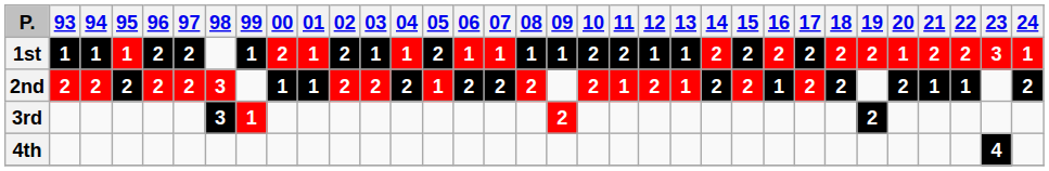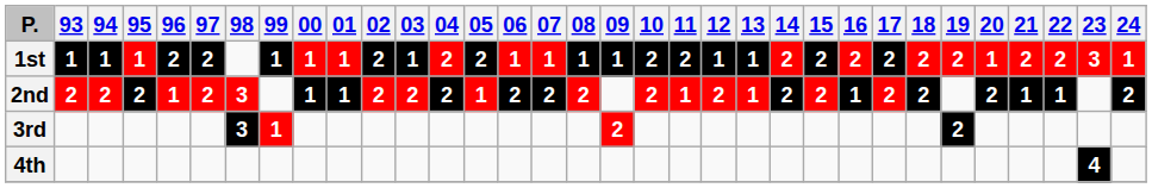 <table class="wikitable" style="text-align: center; font-size:80%">
 <tr>
 <th style="background:#c0c0c0">P.</th>
 <th><strong><a href='#'>93</a></strong></th>
 <th><strong><a href='#'>94</a></strong></th>
 <th><strong><a href='#'>95</a></strong></th>
 <th><strong><a href='#'>96</a></strong></th>
 <th><strong><a href='#'>97</a></strong></th>
 <th><strong><a href='#'>98</a></strong></th>
 <th><strong><a href='#'>99</a></strong></th>
 <th><strong><a href='#'>00</a></strong></th>
 <th><strong><a href='#'>01</a></strong></th>
 <th><strong><a href='#'>02</a></strong></th>
 <th><strong><a href='#'>03</a></strong></th>
 <th><strong><a href='#'>04</a></strong></th>
 <th><strong><a href='#'>05</a></strong></th>
 <th><strong><a href='#'>06</a></strong></th>
 <th><strong><a href='#'>07</a></strong></th>
 <th><strong><a href='#'>08</a></strong></th>
 <th><strong><a href='#'>09</a></strong></th>
 <th><strong><a href='#'>10</a></strong></th>
 <th><strong><a href='#'>11</a></strong></th>
 <th><strong><a href='#'>12</a></strong></th>
 <th><strong><a href='#'>13</a></strong></th>
 <th><strong><a href='#'>14</a></strong></th>
 <th><strong><a href='#'>15</a></strong></th>
 <th><strong><a href='#'>16</a></strong></th>
 <th><strong><a href='#'>17</a></strong></th>
 <th><strong><a href='#'>18</a></strong></th>
 <th><strong><a href='#'>19</a></strong></th>
 <th><strong><a href='#'>20</a></strong></th>
 <th><strong><a href='#'>21</a></strong></th>
 <th><strong><a href='#'>22</a></strong></th>
 <th><strong><a href='#'>23</a></strong></th>
 <th><strong><a href='#'>24</a></strong></th>
 </tr>
 <tr>
 <th>1st</th>
 <td style="background-color:black;color:white;"><strong>1</strong></td>
 <td style="background-color:black;color:white;"><strong>1</strong></td>
 <td style="background-color:red;color:white;"><strong>1</strong></td>
 <td style="background-color:black;color:white;"><strong>2</strong></td>
 <td style="background-color:black;color:white;"><strong>2</strong></td>
 <td></td>
 <td style="background-color:black;color:white;"><strong>1</strong></td>
-<td style="background-color:red;color:white;"><strong>2</strong></td>
+<td style="background-color:red;color:white;"><strong>1</strong></td>
 <td style="background-color:red;color:white;"><strong>1</strong></td>
 <td style="background-color:black;color:white;"><strong>2</strong></td>
 <td style="background-color:black;color:white;"><strong>1</strong></td>
-<td style="background-color:red;color:white;"><strong>1</strong></td>
+<td style="background-color:red;color:white;"><strong>2</strong></td>
 <td style="background-color:black;color:white;"><strong>2</strong></td>
 <td style="background-color:red;color:white;"><strong>1</strong></td>
 <td style="background-color:red;color:white;"><strong>1</strong></td>
 <td style="background-color:black;color:white;"><strong>1</strong></td>
 <td style="background-color:black;color:white;"><strong>1</strong></td>
 <td style="background-color:black;color:white;"><strong>2</strong></td>
 <td style="background-color:black;color:white;"><strong>2</strong></td>
 <td style="background-color:black;color:white;"><strong>1</strong></td>
 <td style="background-color:black;color:white;"><strong>1</strong></td>
 <td style="background-color:red;color:white;"><strong>2</strong></td>
 <td style="background-color:black;color:white;"><strong>2</strong></td>
 <td style="background-color:red;color:white;"><strong>2</strong></td>
 <td style="background-color:black;color:white;"><strong>2</strong></td>
 <td style="background-color:red;color:white;"><strong>2</strong></td>
 <td style="background-color:red;color:white;"><strong>2</strong></td>
 <td style="background-color:red;color:white;"><strong>1</strong></td>
 <td style="background-color:red;color:white;"><strong>2</strong></td>
 <td style="background-color:red;color:white;"><strong>2</strong></td>
 <td style="background-color:red;color:white;"><strong>3</strong></td>
 <td style="background-color:red;color:white;"><strong>1</strong></td>
 </tr>
 <tr>
 <th>2nd</th>
 <td style="background-color:red;color:white;"><strong>2</strong></td>
 <td style="background-color:red;color:white;"><strong>2</strong></td>
 <td style="background-color:black;color:white;"><strong>2</strong></td>
-<td style="background-color:red;color:white;"><strong>2</strong></td>
+<td style="background-color:red;color:white;"><strong>1</strong></td>
 <td style="background-color:red;color:white;"><strong>2</strong></td>
 <td style="background-color:red;color:white;"><strong>3</strong></td>
 <td></td>
 <td style="background-color:black;color:white;"><strong>1</strong></td>
 <td style="background-color:black;color:white;"><strong>1</strong></td>
 <td style="background-color:red;color:white;"><strong>2</strong></td>
 <td style="background-color:red;color:white;"><strong>2</strong></td>
 <td style="background-color:black;color:white;"><strong>2</strong></td>
 <td style="background-color:red;color:white;"><strong>1</strong></td>
 <td style="background-color:black;color:white;"><strong>2</strong></td>
 <td style="background-color:black;color:white;"><strong>2</strong></td>
 <td style="background-color:red;color:white;"><strong>2</strong></td>
 <td></td>
 <td style="background-color:red;color:white;"><strong>2</strong></td>
 <td style="background-color:red;color:white;"><strong>1</strong></td>
 <td style="background-color:red;color:white;"><strong>2</strong></td>
 <td style="background-color:red;color:white;"><strong>1</strong></td>
 <td style="background-color:black;color:white;"><strong>2</strong></td>
 <td style="background-color:red;color:white;"><strong>2</strong></td>
 <td style="background-color:black;color:white;"><strong>1</strong></td>
 <td style="background-color:red;color:white;"><strong>2</strong></td>
 <td style="background-color:black;color:white;"><strong>2</strong></td>
 <td></td>
 <td style="background-color:black;color:white;"><strong>2</strong></td>
 <td style="background-color:black;color:white;"><strong>1</strong></td>
 <td style="background-color:black;color:white;"><strong>1</strong></td>
 <td></td>
 <td style="background-color:black;color:white;"><strong>2</strong></td>
 </tr>
 <tr>
 <th>3rd</th>
 <td></td>
 <td></td>
 <td></td>
 <td></td>
 <td></td>
 <td style="background-color:black;color:white;"><strong>3</strong></td>
 <td style="background-color:red;color:white;"><strong>1</strong></td>
 <td></td>
 <td></td>
 <td></td>
 <td></td>
 <td></td>
 <td></td>
 <td></td>
 <td></td>
 <td></td>
 <td style="background-color:red;color:white;"><strong>2</strong></td>
 <td></td>
 <td></td>
 <td></td>
 <td></td>
 <td></td>
 <td></td>
 <td></td>
 <td></td>
 <td></td>
 <td style="background-color:black;color:white;"><strong>2</strong></td>
 <td></td>
 <td></td>
 <td></td>
 <td></td>
 </tr>
 <tr>
 <th>4th</th>
 <td></td>
 <td></td>
 <td></td>
 <td></td>
 <td></td>
 <td></td>
 <td></td>
 <td></td>
 <td></td>
 <td></td>
 <td></td>
 <td></td>
 <td></td>
 <td></td>
 <td></td>
 <td></td>
 <td></td>
 <td></td>
 <td></td>
 <td></td>
 <td></td>
 <td></td>
 <td></td>
 <td></td>
 <td></td>
 <td></td>
 <td></td>
 <td></td>
 <td></td>
 <td></td>
 <td style="background-color:black;color:white;"><strong>4</strong></td>
 <td></td>
 </tr>
 <tr>
 </tr>
 </table>
